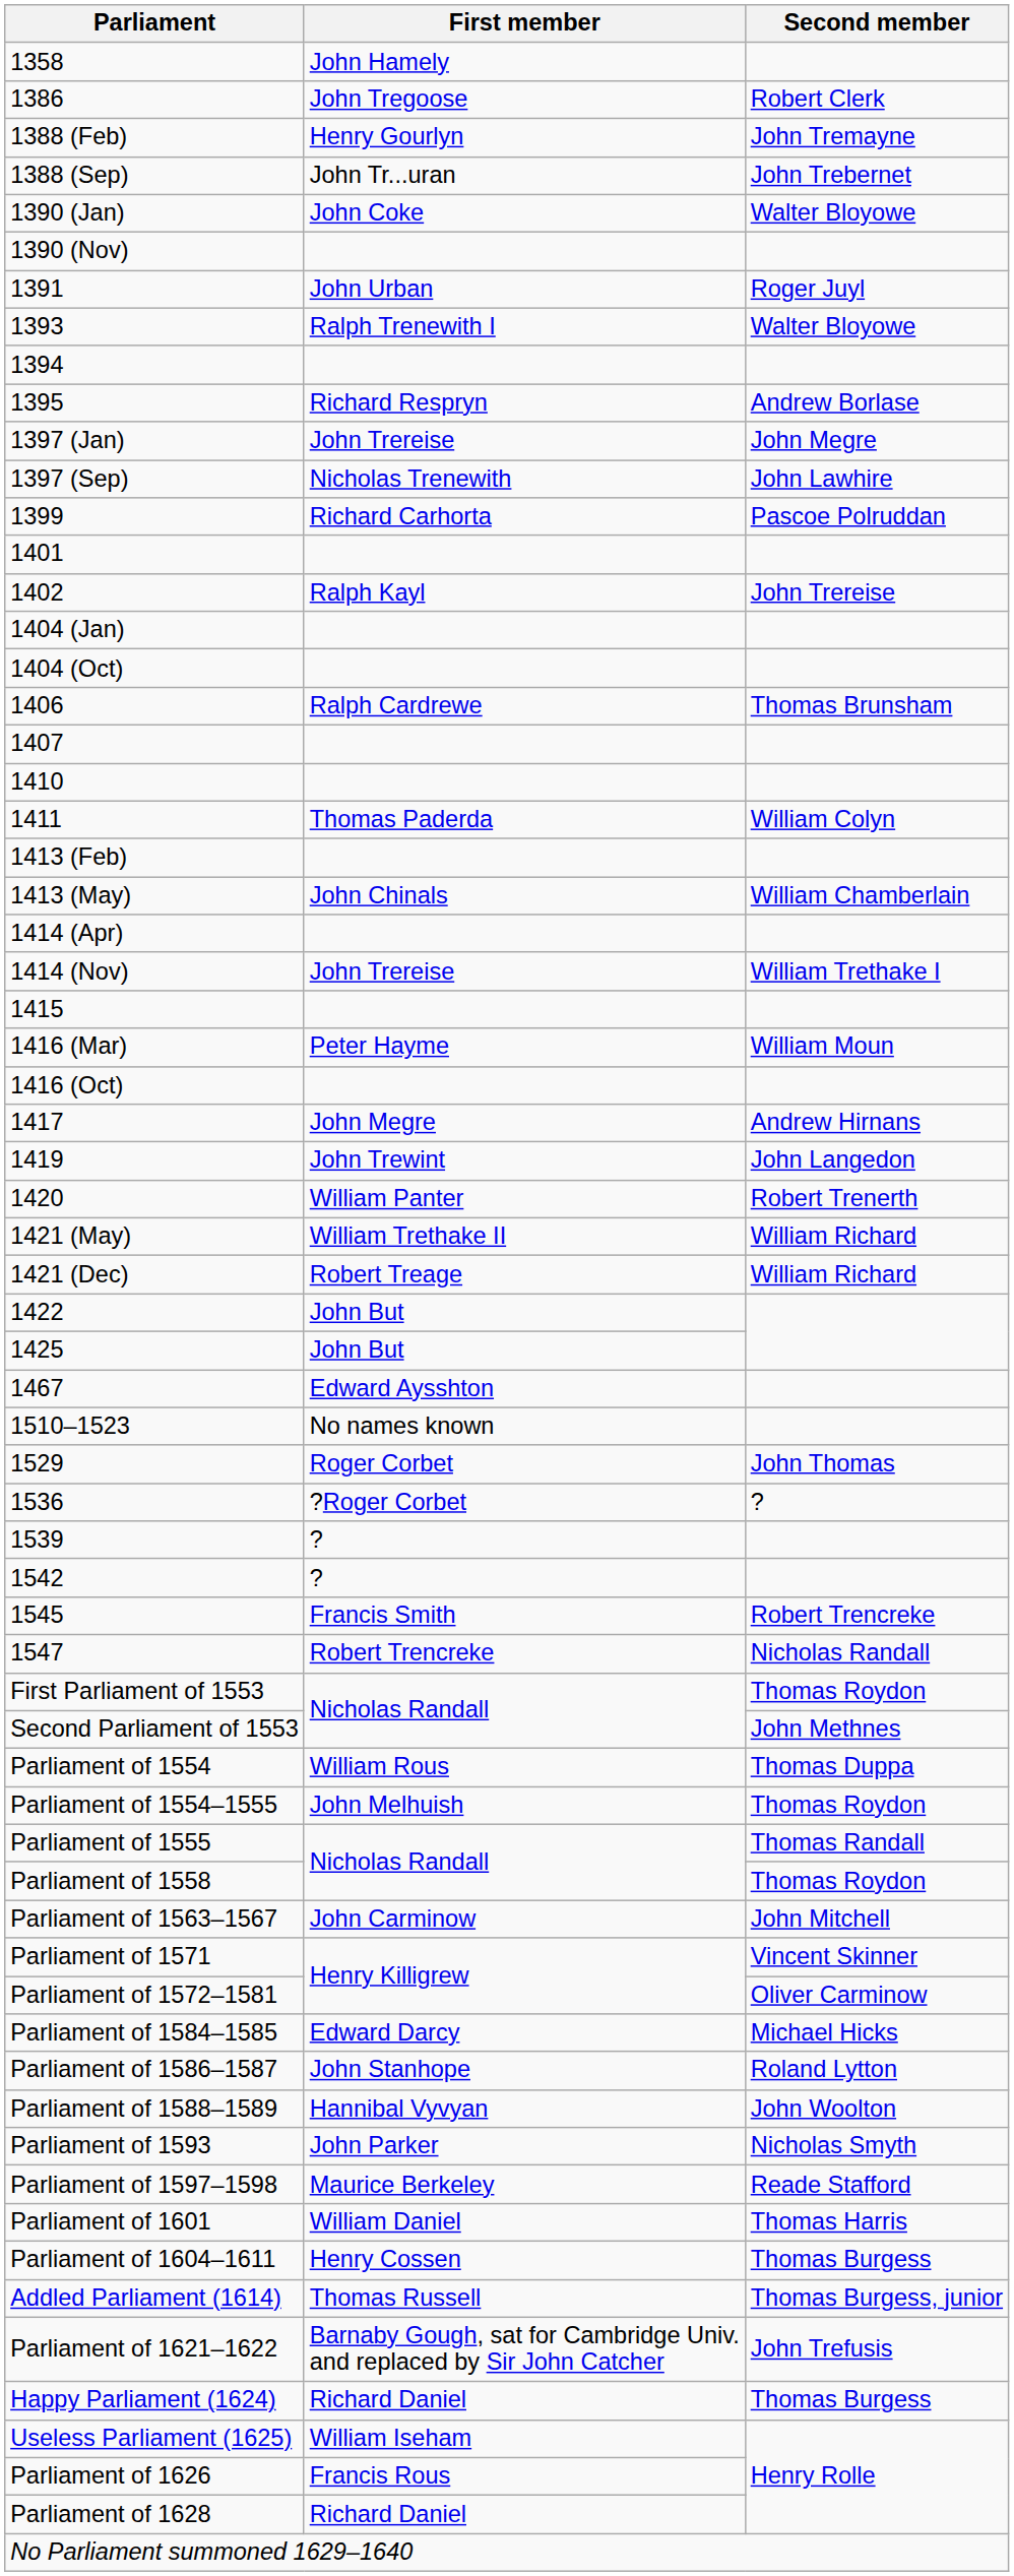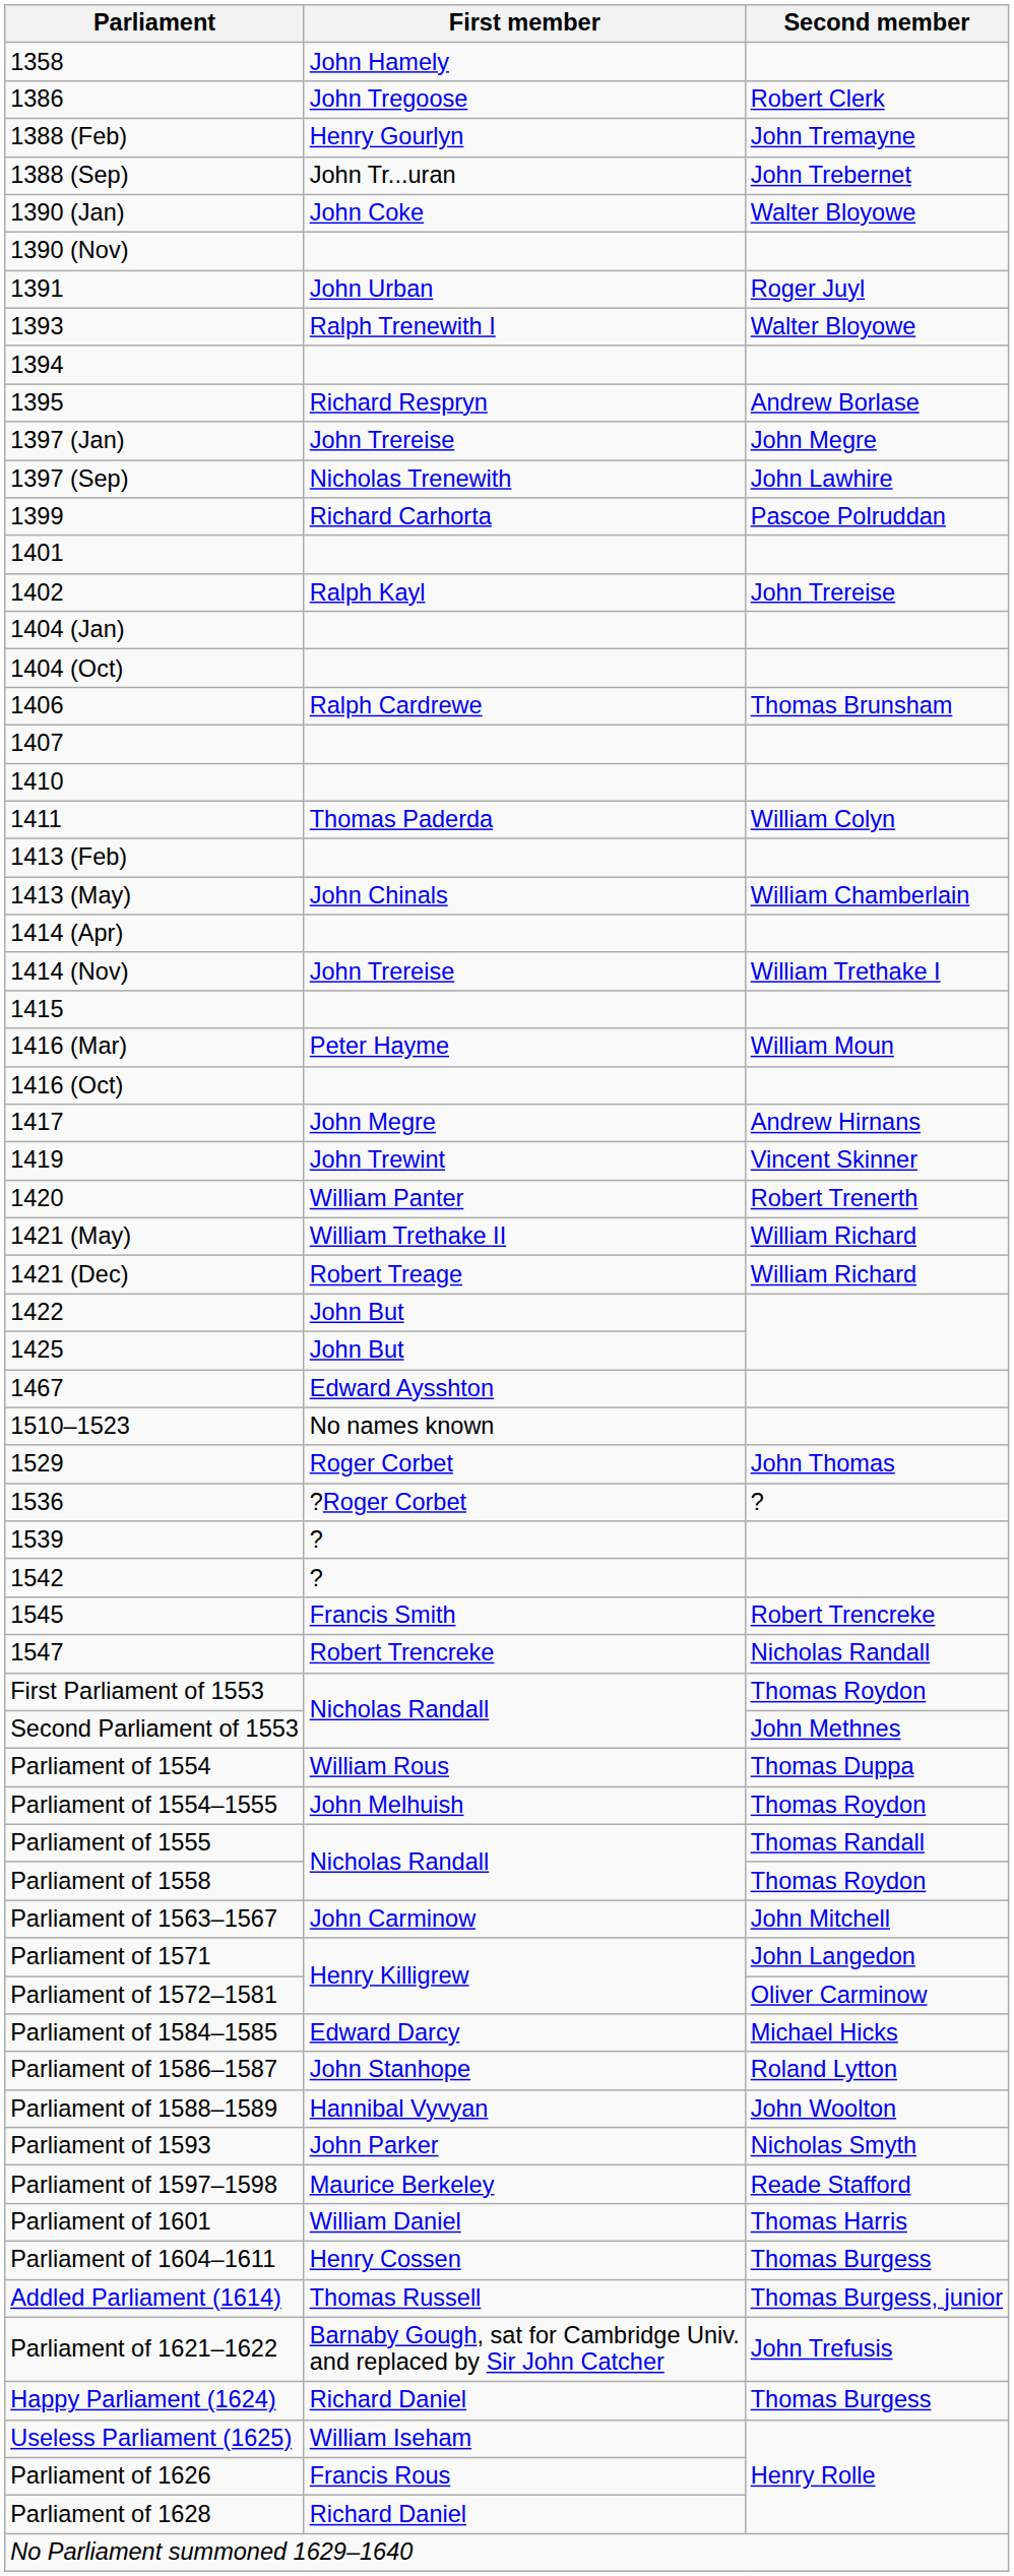 <table class="wikitable">
 <tr>
 <th>Parliament</th>
 <th>First member</th>
 <th>Second member</th>
 </tr>
 <tr>
 <td>1358</td>
 <td><a href='#'>John Hamely</a></td>
 <td></td>
 </tr>
 <tr>
 <td>1386</td>
 <td><a href='#'>John Tregoose</a></td>
 <td><a href='#'>Robert Clerk</a></td>
 </tr>
 <tr>
 <td>1388 (Feb)</td>
 <td><a href='#'>Henry Gourlyn</a></td>
 <td><a href='#'>John Tremayne</a></td>
 </tr>
 <tr>
 <td>1388 (Sep)</td>
 <td>John Tr...uran</td>
 <td><a href='#'>John Trebernet</a></td>
 </tr>
 <tr>
 <td>1390 (Jan)</td>
 <td><a href='#'>John Coke</a></td>
 <td><a href='#'>Walter Bloyowe</a></td>
 </tr>
 <tr>
 <td>1390 (Nov)</td>
 <td></td>
 <td></td>
 </tr>
 <tr>
 <td>1391</td>
 <td><a href='#'>John Urban</a></td>
 <td><a href='#'>Roger Juyl</a></td>
 </tr>
 <tr>
 <td>1393</td>
 <td><a href='#'>Ralph Trenewith I</a></td>
 <td><a href='#'>Walter Bloyowe</a></td>
 </tr>
 <tr>
 <td>1394</td>
 <td></td>
 <td></td>
 </tr>
 <tr>
 <td>1395</td>
 <td><a href='#'>Richard Respryn</a></td>
 <td><a href='#'>Andrew Borlase</a></td>
 </tr>
 <tr>
 <td>1397 (Jan)</td>
 <td><a href='#'>John Trereise</a></td>
 <td><a href='#'>John Megre</a></td>
 </tr>
 <tr>
 <td>1397 (Sep)</td>
 <td><a href='#'>Nicholas Trenewith</a></td>
 <td><a href='#'>John Lawhire</a></td>
 </tr>
 <tr>
 <td>1399</td>
 <td><a href='#'>Richard Carhorta</a></td>
 <td><a href='#'>Pascoe Polruddan</a></td>
 </tr>
 <tr>
 <td>1401</td>
 <td></td>
 <td></td>
 </tr>
 <tr>
 <td>1402</td>
 <td><a href='#'>Ralph Kayl</a></td>
 <td><a href='#'>John Trereise</a></td>
 </tr>
 <tr>
 <td>1404 (Jan)</td>
 <td></td>
 <td></td>
 </tr>
 <tr>
 <td>1404 (Oct)</td>
 <td></td>
 <td></td>
 </tr>
 <tr>
 <td>1406</td>
 <td><a href='#'>Ralph Cardrewe</a></td>
 <td><a href='#'>Thomas Brunsham</a></td>
 </tr>
 <tr>
 <td>1407</td>
 <td></td>
 <td></td>
 </tr>
 <tr>
 <td>1410</td>
 <td></td>
 <td></td>
 </tr>
 <tr>
 <td>1411</td>
 <td><a href='#'>Thomas Paderda</a></td>
 <td><a href='#'>William Colyn</a></td>
 </tr>
 <tr>
 <td>1413 (Feb)</td>
 <td></td>
 <td></td>
 </tr>
 <tr>
 <td>1413 (May)</td>
 <td><a href='#'>John Chinals</a></td>
 <td><a href='#'>William Chamberlain</a></td>
 </tr>
 <tr>
 <td>1414 (Apr)</td>
 <td></td>
 <td></td>
 </tr>
 <tr>
 <td>1414 (Nov)</td>
 <td><a href='#'>John Trereise</a></td>
 <td><a href='#'>William Trethake I</a></td>
 </tr>
 <tr>
 <td>1415</td>
 <td></td>
 <td></td>
 </tr>
 <tr>
 <td>1416 (Mar)</td>
 <td><a href='#'>Peter Hayme</a></td>
 <td><a href='#'>William Moun</a></td>
 </tr>
 <tr>
 <td>1416 (Oct)</td>
 <td></td>
 <td></td>
 </tr>
 <tr>
 <td>1417</td>
 <td><a href='#'>John Megre</a></td>
 <td><a href='#'>Andrew Hirnans</a></td>
 </tr>
 <tr>
 <td>1419</td>
 <td><a href='#'>John Trewint</a></td>
-<td><a href='#'>John Langedon</a></td>
+<td><a href='#'>Vincent Skinner</a></td>
 </tr>
 <tr>
 <td>1420</td>
 <td><a href='#'>William Panter</a></td>
 <td><a href='#'>Robert Trenerth</a></td>
 </tr>
 <tr>
 <td>1421 (May)</td>
 <td><a href='#'>William Trethake II</a></td>
 <td><a href='#'>William Richard</a></td>
 </tr>
 <tr>
 <td>1421 (Dec)</td>
 <td><a href='#'>Robert Treage</a></td>
 <td><a href='#'>William Richard</a></td>
 </tr>
 <tr>
 <td>1422</td>
 <td><a href='#'>John But</a></td>
 </tr>
 <tr>
 <td>1425</td>
 <td><a href='#'>John But</a></td>
 </tr>
 <tr>
 <td>1467</td>
 <td><a href='#'>Edward Aysshton</a></td>
 <td></td>
 </tr>
 <tr>
 <td>1510–1523</td>
 <td>No names known</td>
 <td></td>
 </tr>
 <tr>
 <td>1529</td>
 <td><a href='#'>Roger Corbet</a></td>
 <td><a href='#'>John Thomas</a></td>
 </tr>
 <tr>
 <td>1536</td>
 <td>?<a href='#'>Roger Corbet</a></td>
 <td>?</td>
 </tr>
 <tr>
 <td>1539</td>
 <td>?</td>
 <td></td>
 </tr>
 <tr>
 <td>1542</td>
 <td>?</td>
 <td></td>
 </tr>
 <tr>
 <td>1545</td>
 <td><a href='#'>Francis Smith</a></td>
 <td><a href='#'>Robert Trencreke</a></td>
 </tr>
 <tr>
 <td>1547</td>
 <td><a href='#'>Robert Trencreke</a></td>
 <td><a href='#'>Nicholas Randall</a></td>
 </tr>
 <tr>
 <td>First Parliament of 1553</td>
 <td rowspan="2"><a href='#'>Nicholas Randall</a></td>
 <td><a href='#'>Thomas Roydon</a></td>
 </tr>
 <tr>
 <td>Second Parliament of 1553</td>
 <td><a href='#'>John Methnes</a></td>
 </tr>
 <tr>
 <td>Parliament of 1554</td>
 <td><a href='#'>William Rous</a></td>
 <td><a href='#'>Thomas Duppa</a></td>
 </tr>
 <tr>
 <td>Parliament of 1554–1555</td>
 <td><a href='#'>John Melhuish</a></td>
 <td><a href='#'>Thomas Roydon</a></td>
 </tr>
 <tr>
 <td>Parliament of 1555</td>
 <td rowspan="2"><a href='#'>Nicholas Randall</a></td>
 <td><a href='#'>Thomas Randall</a></td>
 </tr>
 <tr>
 <td>Parliament of 1558</td>
 <td><a href='#'>Thomas Roydon</a></td>
 </tr>
 <tr>
 <td>Parliament of 1563–1567</td>
 <td><a href='#'>John Carminow</a></td>
 <td><a href='#'>John Mitchell</a></td>
 </tr>
 <tr>
 <td>Parliament of 1571</td>
 <td rowspan="2"><a href='#'>Henry Killigrew</a></td>
-<td><a href='#'>Vincent Skinner</a></td>
+<td><a href='#'>John Langedon</a></td>
 </tr>
 <tr>
 <td>Parliament of 1572–1581</td>
 <td><a href='#'>Oliver Carminow</a></td>
 </tr>
 <tr>
 <td>Parliament of 1584–1585</td>
 <td><a href='#'>Edward Darcy</a></td>
 <td><a href='#'>Michael Hicks</a></td>
 </tr>
 <tr>
 <td>Parliament of 1586–1587</td>
 <td><a href='#'>John Stanhope</a></td>
 <td><a href='#'>Roland Lytton</a></td>
 </tr>
 <tr>
 <td>Parliament of 1588–1589</td>
 <td><a href='#'>Hannibal Vyvyan</a></td>
 <td><a href='#'>John Woolton</a></td>
 </tr>
 <tr>
 <td>Parliament of 1593</td>
 <td><a href='#'>John Parker</a></td>
 <td><a href='#'>Nicholas Smyth</a></td>
 </tr>
 <tr>
 <td>Parliament of 1597–1598</td>
 <td><a href='#'>Maurice Berkeley</a></td>
 <td><a href='#'>Reade Stafford</a></td>
 </tr>
 <tr>
 <td>Parliament of 1601</td>
 <td><a href='#'>William Daniel</a></td>
 <td><a href='#'>Thomas Harris</a></td>
 </tr>
 <tr>
 <td>Parliament of 1604–1611</td>
 <td><a href='#'>Henry Cossen</a></td>
 <td><a href='#'>Thomas Burgess</a></td>
 </tr>
 <tr>
 <td><a href='#'>Addled Parliament (1614)</a></td>
 <td><a href='#'>Thomas Russell</a></td>
 <td><a href='#'>Thomas Burgess, junior</a></td>
 </tr>
 <tr>
 <td>Parliament of 1621–1622</td>
 <td><a href='#'>Barnaby Gough</a>, sat for Cambridge Univ. <br>and replaced by <a href='#'>Sir John Catcher</a></td>
 <td><a href='#'>John Trefusis</a></td>
 </tr>
 <tr>
 <td><a href='#'>Happy Parliament (1624)</a></td>
 <td><a href='#'>Richard Daniel</a></td>
 <td><a href='#'>Thomas Burgess</a></td>
 </tr>
 <tr>
 <td><a href='#'>Useless Parliament (1625)</a></td>
 <td><a href='#'>William Iseham</a></td>
 <td rowspan="3"><a href='#'>Henry Rolle</a></td>
 </tr>
 <tr>
 <td>Parliament of 1626</td>
 <td><a href='#'>Francis Rous</a></td>
 </tr>
 <tr>
 <td>Parliament of 1628</td>
 <td><a href='#'>Richard Daniel</a></td>
 </tr>
 <tr>
 <td colspan="4"><em>No Parliament summoned 1629–1640</em></td>
 </tr>
 </table>
